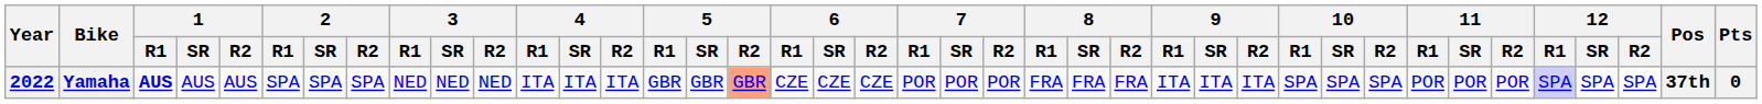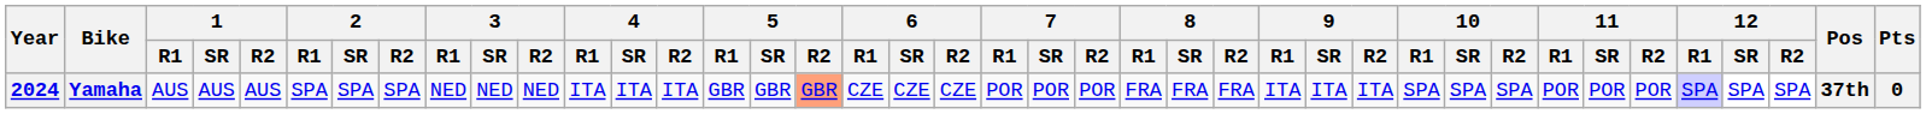 <table class="wikitable" style="text-align:center; font-size:90%">
 <tr>
 <th valign="middle" rowspan=2>Year</th>
 <th valign="middle" rowspan=2>Bike</th>
 <th colspan=3>1</th>
 <th colspan=3>2</th>
 <th colspan=3>3</th>
 <th colspan=3>4</th>
 <th colspan=3>5</th>
 <th colspan=3>6</th>
 <th colspan=3>7</th>
 <th colspan=3>8</th>
 <th colspan=3>9</th>
 <th colspan=3>10</th>
 <th colspan=3>11</th>
 <th colspan=3>12</th>
 <th rowspan=2>Pos</th>
 <th rowspan=2>Pts</th>
 </tr>
 <tr>
 <th>R1</th>
 <th>SR</th>
 <th>R2</th>
 <th>R1</th>
 <th>SR</th>
 <th>R2</th>
 <th>R1</th>
 <th>SR</th>
 <th>R2</th>
 <th>R1</th>
 <th>SR</th>
 <th>R2</th>
 <th>R1</th>
 <th>SR</th>
 <th>R2</th>
 <th>R1</th>
 <th>SR</th>
 <th>R2</th>
 <th>R1</th>
 <th>SR</th>
 <th>R2</th>
 <th>R1</th>
 <th>SR</th>
 <th>R2</th>
 <th>R1</th>
 <th>SR</th>
 <th>R2</th>
 <th>R1</th>
 <th>SR</th>
 <th>R2</th>
 <th>R1</th>
 <th>SR</th>
 <th>R2</th>
 <th>R1</th>
 <th>SR</th>
 <th>R2</th>
 </tr>
 <tr>
-<th><a href='#'>2022</a></th>
+<th><a href='#'>2024</a></th>
 <th><a href='#'>Yamaha</a></th>
-<td><strong><a href='#'>AUS</a></strong></td>
+<td><a href='#'>AUS</a></td>
 <td><a href='#'>AUS</a></td>
 <td><a href='#'>AUS</a></td>
 <td><a href='#'>SPA</a></td>
 <td><a href='#'>SPA</a></td>
 <td><a href='#'>SPA</a></td>
 <td><a href='#'>NED</a></td>
 <td><a href='#'>NED</a></td>
 <td><a href='#'>NED</a></td>
 <td><a href='#'>ITA</a></td>
 <td><a href='#'>ITA</a></td>
 <td><a href='#'>ITA</a></td>
 <td><a href='#'>GBR</a></td>
 <td><a href='#'>GBR</a></td>
 <td style="background: lightsalmon;"><a href='#'>GBR</a></td>
 <td><a href='#'>CZE</a></td>
 <td><a href='#'>CZE</a></td>
 <td><a href='#'>CZE</a></td>
 <td><a href='#'>POR</a></td>
 <td><a href='#'>POR</a></td>
 <td><a href='#'>POR</a></td>
 <td><a href='#'>FRA</a></td>
 <td><a href='#'>FRA</a></td>
 <td><a href='#'>FRA</a></td>
 <td><a href='#'>ITA</a></td>
 <td><a href='#'>ITA</a></td>
 <td><a href='#'>ITA</a></td>
 <td><a href='#'>SPA</a></td>
 <td><a href='#'>SPA</a></td>
 <td><a href='#'>SPA</a></td>
 <td><a href='#'>POR</a></td>
 <td><a href='#'>POR</a></td>
 <td><a href='#'>POR</a></td>
 <td style="background:#CFCFFF;"><a href='#'>SPA</a><br></td>
 <td style="background:#FFFFFF;"><a href='#'>SPA</a><br></td>
 <td style="background:#FFFFFF;"><a href='#'>SPA</a><br></td>
 <th>37th</th>
 <th>0</th>
 </tr>
 </table>
